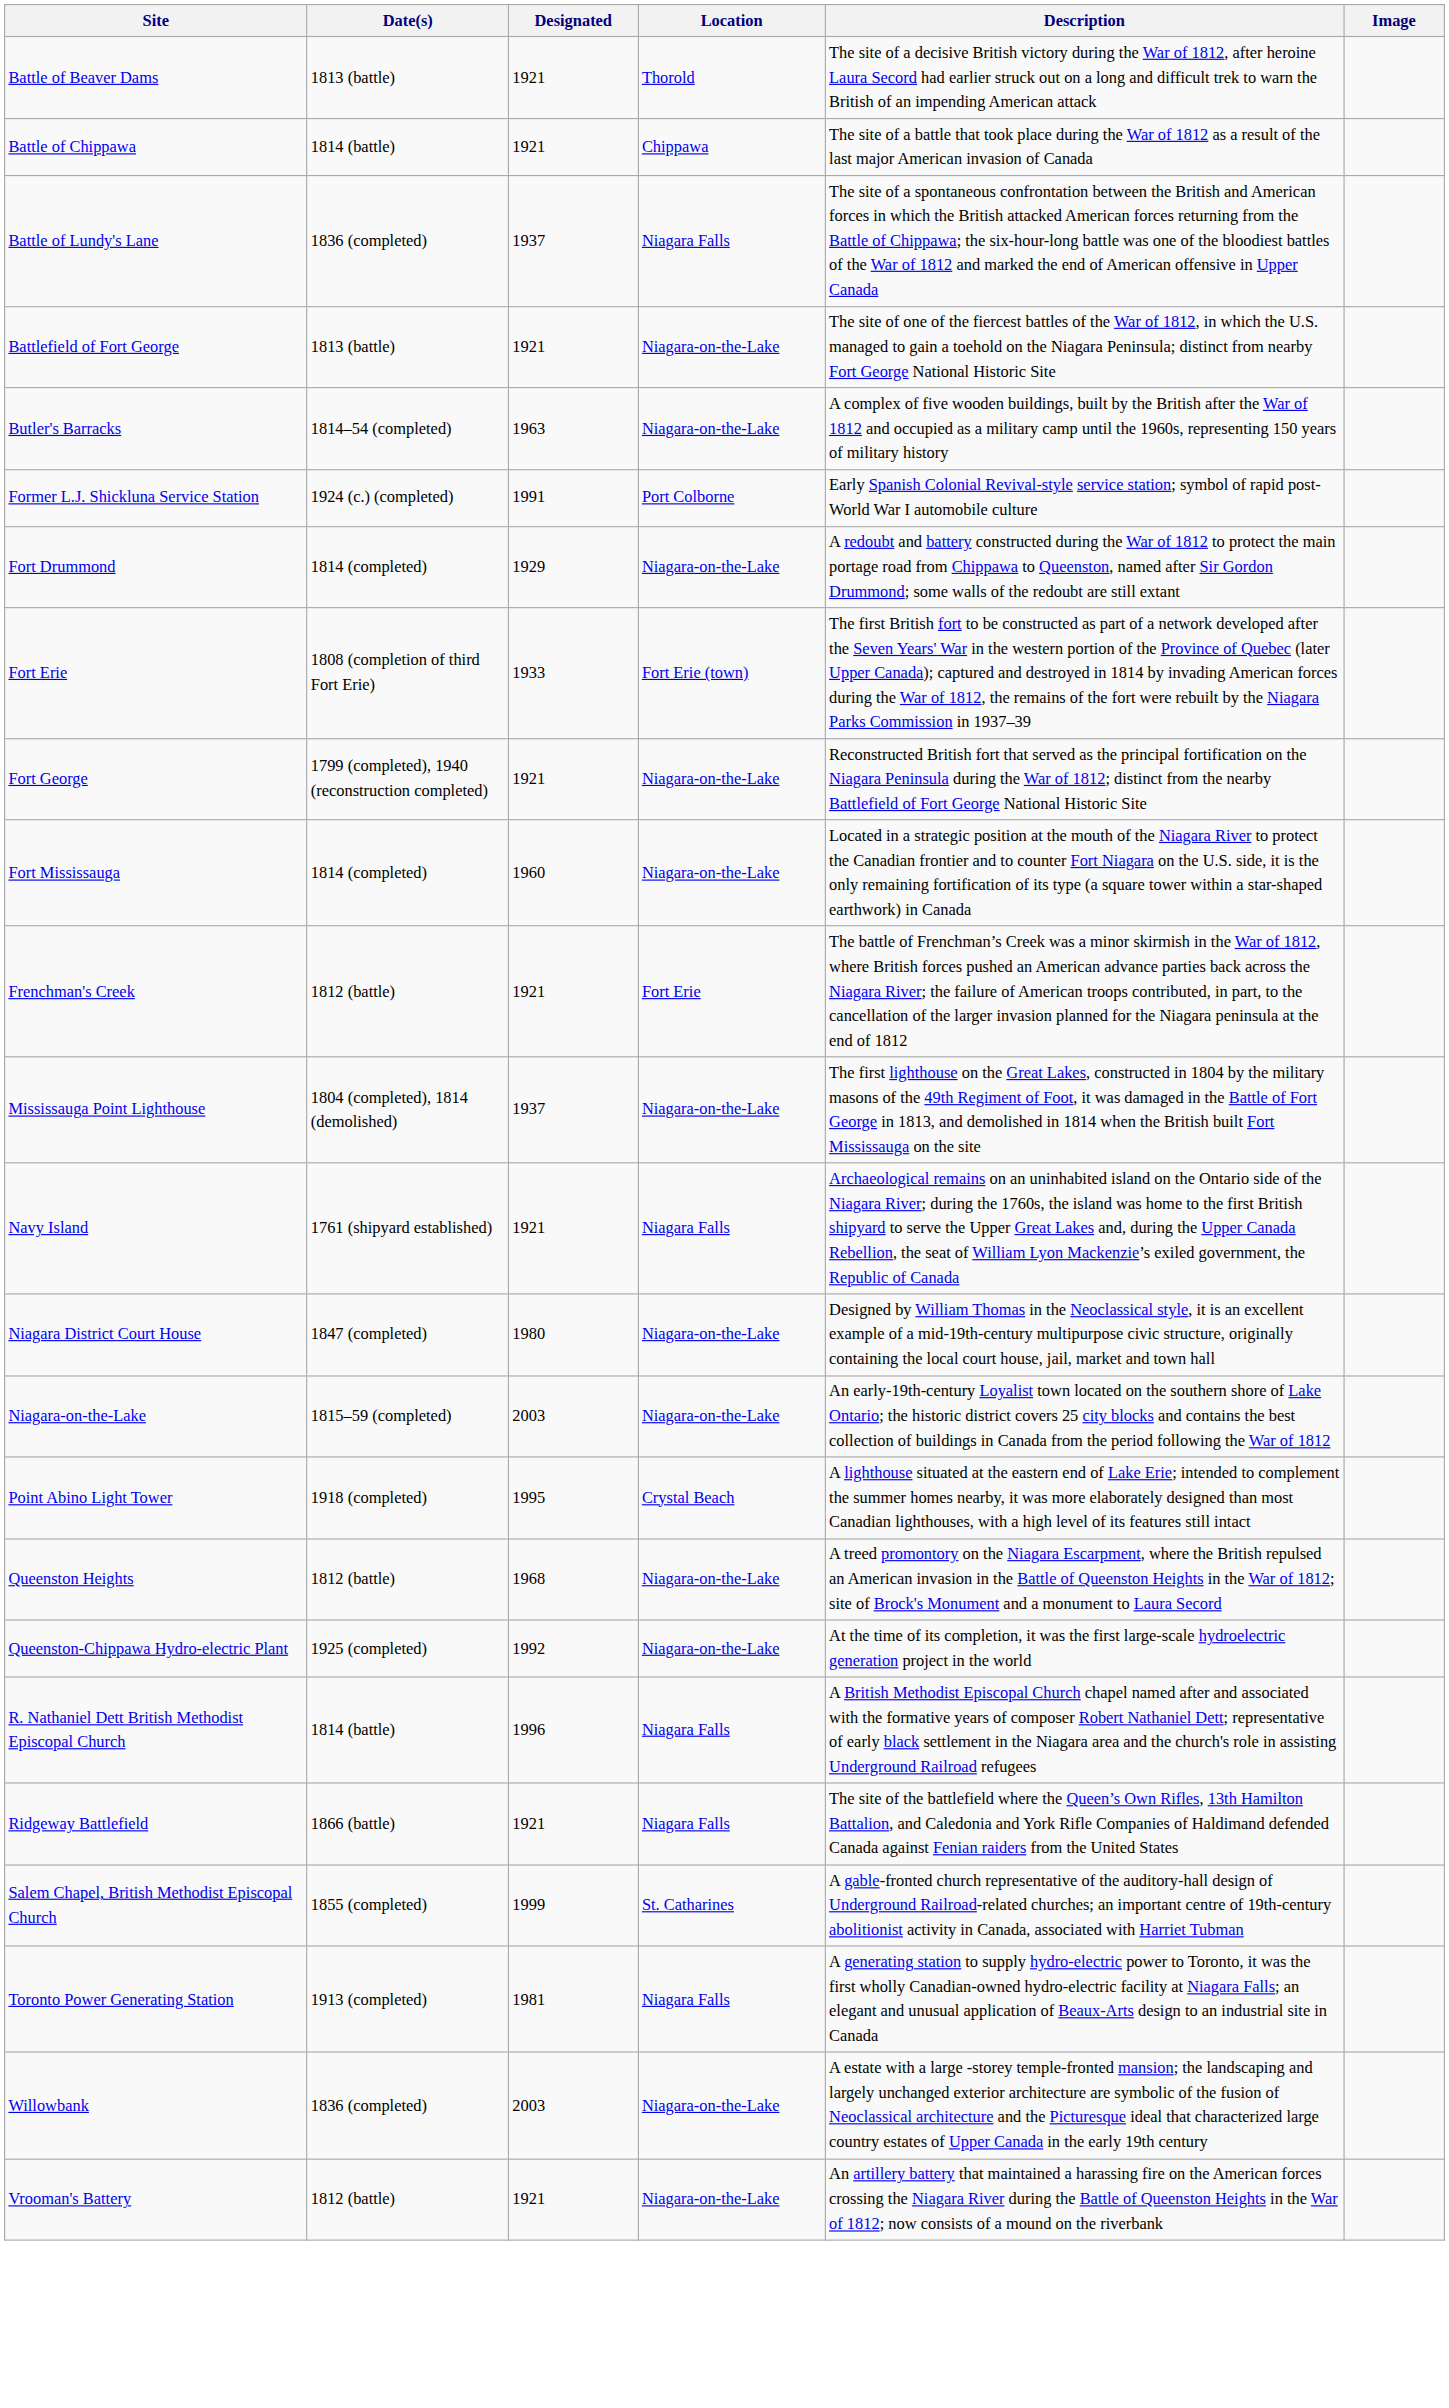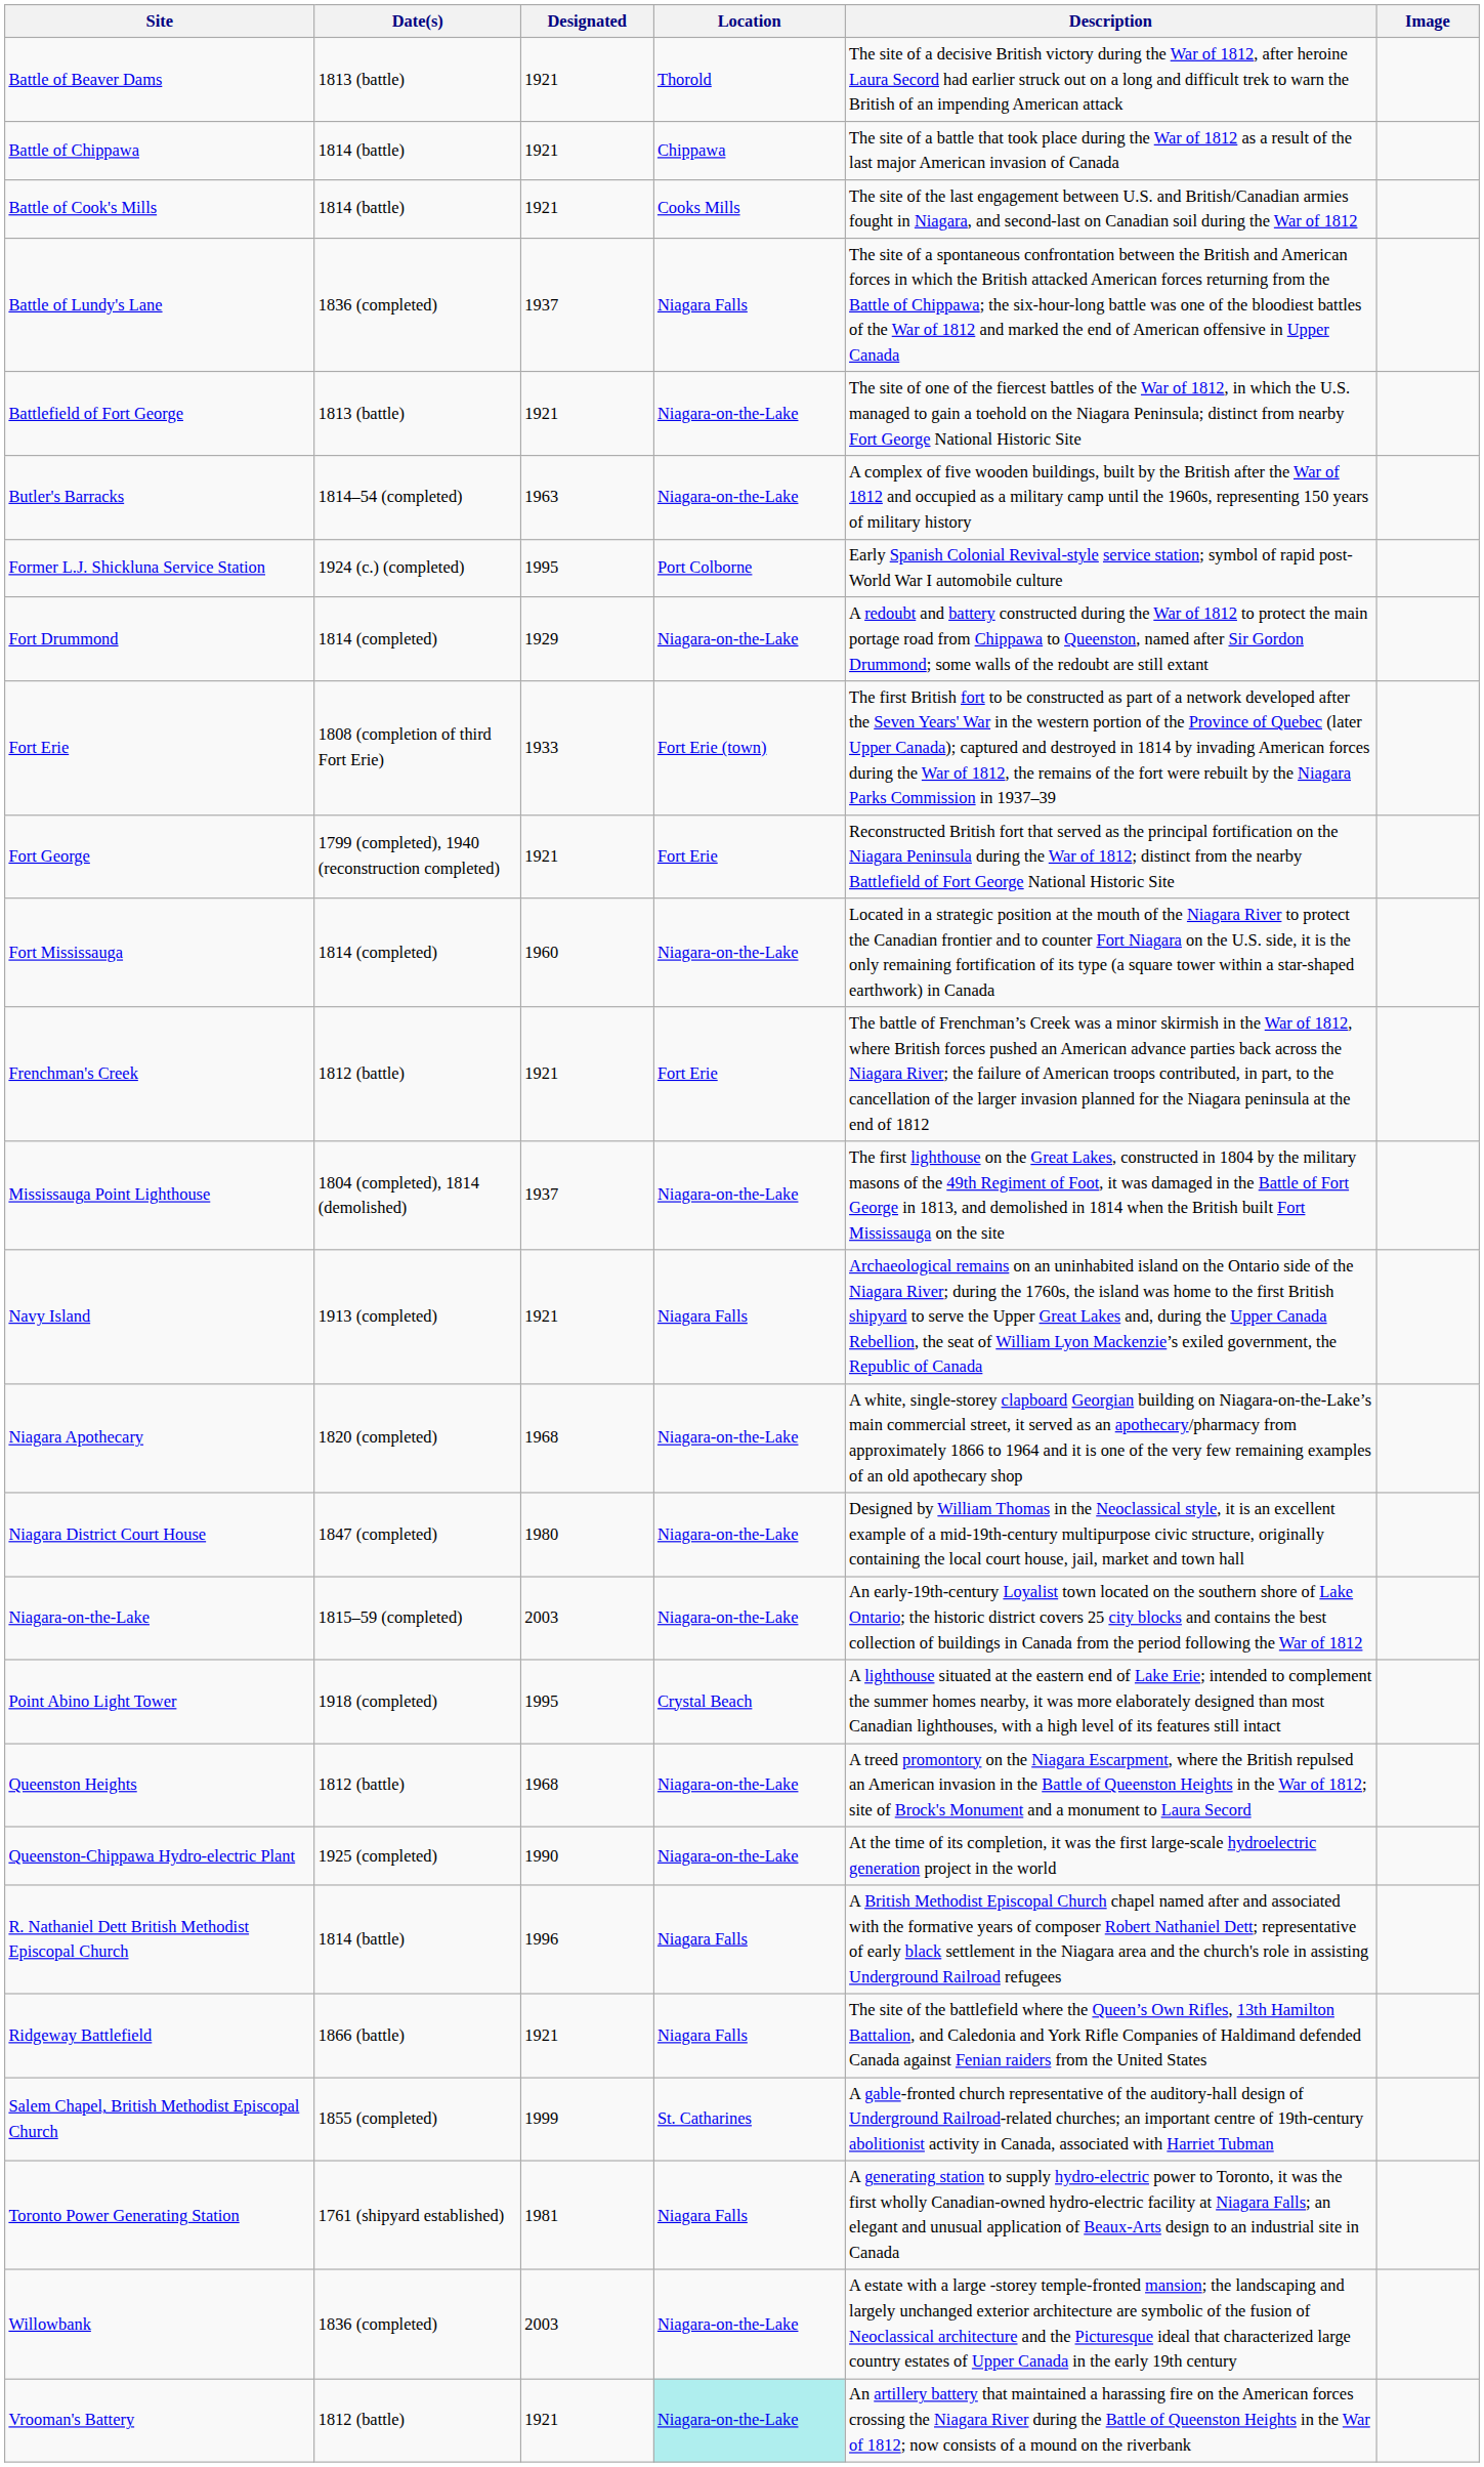 <table class="wikitable sortable" style="font-size:90%;width:100%;border:0px;text-align:left;line-height:150%;">
 <tr>
 <th style="background-color:#f2f2f2; color: #000080" width="21%">Site</th>
 <th style="background-color:#f2f2f2; color: #000080" width="14%">Date(s)</th>
 <th style="background-color:#f2f2f2; color: #000080" width="9%">Designated</th>
 <th style="background-color:#f2f2f2; color: #000080" width="13%">Location</th>
 <th style="background-color:#f2f2f2; color: #000080" width="36%" class="unsortable">Description</th>
 <th style="background-color:#f2f2f2; color: #000080" width="7%" class="unsortable">Image</th>
 </tr>
 <tr>
 <td><a href='#'>Battle of Beaver Dams</a></td>
 <td>1813 (battle)</td>
 <td>1921</td>
 <td><a href='#'>Thorold</a><br></td>
 <td>The site of a decisive British victory during the <a href='#'>War of 1812</a>, after heroine <a href='#'>Laura Secord</a> had earlier struck out on a long and difficult trek to warn the British of an impending American attack</td>
 <td></td>
 </tr>
 <tr>
 <td><a href='#'>Battle of Chippawa</a></td>
 <td>1814 (battle)</td>
 <td>1921</td>
 <td><a href='#'>Chippawa</a><br></td>
 <td>The site of a battle that took place during the <a href='#'>War of 1812</a> as a result of the last major American invasion of Canada</td>
+<td></td>
+</tr>
+<tr>
+<td><a href='#'>Battle of Cook's Mills</a></td>
+<td>1814 (battle)</td>
+<td>1921</td>
+<td><a href='#'>Cooks Mills</a><br></td>
+<td>The site of the last engagement between U.S. and British/Canadian armies fought in <a href='#'>Niagara</a>, and second-last on Canadian soil during the <a href='#'>War of 1812</a></td>
 <td></td>
 </tr>
 <tr>
 <td><a href='#'>Battle of Lundy's Lane</a></td>
 <td>1836 (completed)</td>
 <td>1937</td>
 <td><a href='#'>Niagara Falls</a><br></td>
 <td>The site of a spontaneous confrontation between the British and American forces in which the British attacked American forces returning from the <a href='#'>Battle of Chippawa</a>; the six-hour-long battle was one of the bloodiest battles of the <a href='#'>War of 1812</a> and marked the end of American offensive in <a href='#'>Upper Canada</a></td>
 <td></td>
 </tr>
 <tr>
 <td><a href='#'>Battlefield of Fort George</a></td>
 <td>1813 (battle)</td>
 <td>1921</td>
 <td><a href='#'>Niagara-on-the-Lake</a><br></td>
 <td>The site of one of the fiercest battles of the <a href='#'>War of 1812</a>, in which the U.S. managed to gain a toehold on the Niagara Peninsula; distinct from nearby <a href='#'>Fort George</a> National Historic Site</td>
 <td></td>
 </tr>
 <tr>
 <td><a href='#'>Butler's Barracks</a></td>
 <td>1814–54 (completed)</td>
 <td>1963</td>
 <td><a href='#'>Niagara-on-the-Lake</a><br></td>
 <td>A complex of five wooden buildings, built by the British after the <a href='#'>War of 1812</a> and occupied as a military camp until the 1960s, representing 150 years of military history</td>
 <td></td>
 </tr>
 <tr>
 <td><a href='#'>Former L.J. Shickluna Service Station</a></td>
 <td>1924 (c.) (completed)</td>
-<td>1991</td>
+<td>1995</td>
 <td><a href='#'>Port Colborne</a><br></td>
 <td>Early <a href='#'>Spanish Colonial Revival-style</a> <a href='#'>service station</a>; symbol of rapid post-World War I automobile culture</td>
 <td></td>
 </tr>
 <tr>
 <td><a href='#'>Fort Drummond</a></td>
 <td>1814 (completed)</td>
 <td>1929</td>
 <td><a href='#'>Niagara-on-the-Lake</a><br></td>
 <td>A <a href='#'>redoubt</a> and <a href='#'>battery</a> constructed during the <a href='#'>War of 1812</a> to protect the main portage road from <a href='#'>Chippawa</a> to <a href='#'>Queenston</a>, named after <a href='#'>Sir Gordon Drummond</a>; some walls of the redoubt are still extant</td>
 <td></td>
 </tr>
 <tr>
 <td><a href='#'>Fort Erie</a></td>
 <td>1808 (completion of third Fort Erie)</td>
 <td>1933</td>
 <td><a href='#'>Fort Erie (town)</a><br></td>
 <td>The first British <a href='#'>fort</a> to be constructed as part of a network developed after the <a href='#'>Seven Years' War</a> in the western portion of the <a href='#'>Province of Quebec</a> (later <a href='#'>Upper Canada</a>); captured and destroyed in 1814 by invading American forces during the <a href='#'>War of 1812</a>, the remains of the fort were rebuilt by the <a href='#'>Niagara Parks Commission</a> in 1937–39</td>
 <td></td>
 </tr>
 <tr>
 <td><a href='#'>Fort George</a></td>
 <td>1799 (completed), 1940 (reconstruction completed)</td>
 <td>1921</td>
-<td><a href='#'>Niagara-on-the-Lake</a><br></td>
+<td><a href='#'>Fort Erie</a><br></td>
 <td>Reconstructed British fort that served as the principal fortification on the <a href='#'>Niagara Peninsula</a> during the <a href='#'>War of 1812</a>; distinct from the nearby <a href='#'>Battlefield of Fort George</a> National Historic Site</td>
 <td></td>
 </tr>
 <tr>
 <td><a href='#'>Fort Mississauga</a></td>
 <td>1814 (completed)</td>
 <td>1960</td>
 <td><a href='#'>Niagara-on-the-Lake</a><br></td>
 <td>Located in a strategic position at the mouth of the <a href='#'>Niagara River</a> to protect the Canadian frontier and to counter <a href='#'>Fort Niagara</a> on the U.S. side, it is the only remaining fortification of its type (a square tower within a star-shaped earthwork) in Canada</td>
 <td></td>
 </tr>
 <tr>
 <td><a href='#'>Frenchman's Creek</a></td>
 <td>1812 (battle)</td>
 <td>1921</td>
 <td><a href='#'>Fort Erie</a><br></td>
 <td>The battle of Frenchman’s Creek was a minor skirmish in the <a href='#'>War of 1812</a>, where British forces pushed an American advance parties back across the <a href='#'>Niagara River</a>; the failure of American troops contributed, in part, to the cancellation of the larger invasion planned for the Niagara peninsula at the end of 1812</td>
 <td></td>
 </tr>
 <tr>
 <td><a href='#'>Mississauga Point Lighthouse</a></td>
 <td>1804 (completed), 1814 (demolished)</td>
 <td>1937</td>
 <td><a href='#'>Niagara-on-the-Lake</a><br></td>
 <td>The first <a href='#'>lighthouse</a> on the <a href='#'>Great Lakes</a>, constructed in 1804 by the military masons of the <a href='#'>49th Regiment of Foot</a>, it was damaged in the <a href='#'>Battle of Fort George</a> in 1813, and demolished in 1814 when the British built <a href='#'>Fort Mississauga</a> on the site</td>
 <td></td>
 </tr>
 <tr>
 <td><a href='#'>Navy Island</a></td>
-<td>1761 (shipyard established)</td>
+<td>1913 (completed)</td>
 <td>1921</td>
 <td><a href='#'>Niagara Falls</a><br></td>
 <td><a href='#'>Archaeological remains</a> on an uninhabited island on the Ontario side of the <a href='#'>Niagara River</a>; during the 1760s, the island was home to the first British <a href='#'>shipyard</a> to serve the Upper <a href='#'>Great Lakes</a> and, during the <a href='#'>Upper Canada Rebellion</a>, the seat of <a href='#'>William Lyon Mackenzie</a>’s exiled government, the <a href='#'>Republic of Canada</a></td>
+<td></td>
+</tr>
+<tr>
+<td><a href='#'>Niagara Apothecary</a></td>
+<td>1820 (completed)</td>
+<td>1968</td>
+<td><a href='#'>Niagara-on-the-Lake</a><br></td>
+<td>A white, single-storey <a href='#'>clapboard</a> <a href='#'>Georgian</a> building on Niagara-on-the-Lake’s main commercial street, it served as an <a href='#'>apothecary</a>/pharmacy from approximately 1866 to 1964 and it is one of the very few remaining examples of an old apothecary shop</td>
 <td></td>
 </tr>
 <tr>
 <td><a href='#'>Niagara District Court House</a></td>
 <td>1847 (completed)</td>
 <td>1980</td>
 <td><a href='#'>Niagara-on-the-Lake</a><br></td>
 <td>Designed by <a href='#'>William Thomas</a> in the <a href='#'>Neoclassical style</a>, it is an excellent example of a mid-19th-century multipurpose civic structure, originally containing the local court house, jail, market and town hall</td>
 <td></td>
 </tr>
 <tr>
 <td><a href='#'>Niagara-on-the-Lake</a></td>
 <td>1815–59 (completed)</td>
 <td>2003</td>
 <td><a href='#'>Niagara-on-the-Lake</a><br></td>
 <td>An early-19th-century <a href='#'>Loyalist</a> town located on the southern shore of <a href='#'>Lake Ontario</a>; the historic district covers 25 <a href='#'>city blocks</a> and contains the best collection of buildings in Canada from the period following the <a href='#'>War of 1812</a></td>
 <td></td>
 </tr>
 <tr>
 <td><a href='#'>Point Abino Light Tower</a></td>
 <td>1918 (completed)</td>
 <td>1995</td>
 <td><a href='#'>Crystal Beach</a><br></td>
 <td>A <a href='#'>lighthouse</a> situated at the eastern end of <a href='#'>Lake Erie</a>; intended to complement the summer homes nearby, it was more elaborately designed than most Canadian lighthouses, with a high level of its features still intact</td>
 <td></td>
 </tr>
 <tr>
 <td><a href='#'>Queenston Heights</a></td>
 <td>1812 (battle)</td>
 <td>1968</td>
 <td><a href='#'>Niagara-on-the-Lake</a><br></td>
 <td>A treed <a href='#'>promontory</a> on the <a href='#'>Niagara Escarpment</a>, where the British repulsed an American invasion in the <a href='#'>Battle of Queenston Heights</a> in the <a href='#'>War of 1812</a>; site of <a href='#'>Brock's Monument</a> and a monument to <a href='#'>Laura Secord</a></td>
 <td></td>
 </tr>
 <tr>
 <td><a href='#'>Queenston-Chippawa Hydro-electric Plant</a></td>
 <td>1925 (completed)</td>
-<td>1992</td>
+<td>1990</td>
 <td><a href='#'>Niagara-on-the-Lake</a><br></td>
 <td>At the time of its completion, it was the first large-scale <a href='#'>hydroelectric generation</a> project in the world</td>
 <td></td>
 </tr>
 <tr>
 <td><a href='#'>R. Nathaniel Dett British Methodist Episcopal Church</a></td>
 <td>1814 (battle)</td>
 <td>1996</td>
 <td><a href='#'>Niagara Falls</a><br></td>
 <td>A <a href='#'>British Methodist Episcopal Church</a> chapel named after and associated with the formative years of composer <a href='#'>Robert Nathaniel Dett</a>; representative of early <a href='#'>black</a> settlement in the Niagara area and the church's role in assisting <a href='#'>Underground Railroad</a> refugees</td>
 <td></td>
 </tr>
 <tr>
 <td><a href='#'>Ridgeway Battlefield</a></td>
 <td>1866 (battle)</td>
 <td>1921</td>
 <td><a href='#'>Niagara Falls</a><br></td>
 <td>The site of the battlefield where the <a href='#'>Queen’s Own Rifles</a>, <a href='#'>13th Hamilton Battalion</a>, and Caledonia and York Rifle Companies of Haldimand defended Canada against <a href='#'>Fenian raiders</a> from the United States</td>
 <td></td>
 </tr>
 <tr>
 <td><a href='#'>Salem Chapel, British Methodist Episcopal Church</a></td>
 <td>1855 (completed)</td>
 <td>1999</td>
 <td><a href='#'>St. Catharines</a><br></td>
 <td>A <a href='#'>gable</a>-fronted church representative of the auditory-hall design of <a href='#'>Underground Railroad</a>-related churches; an important centre of 19th-century <a href='#'>abolitionist</a> activity in Canada, associated with <a href='#'>Harriet Tubman</a></td>
 <td></td>
 </tr>
 <tr>
 <td><a href='#'>Toronto Power Generating Station</a></td>
-<td>1913 (completed)</td>
+<td>1761 (shipyard established)</td>
 <td>1981</td>
 <td><a href='#'>Niagara Falls</a><br></td>
 <td>A <a href='#'>generating station</a> to supply <a href='#'>hydro-electric</a> power to Toronto, it was the first wholly Canadian-owned hydro-electric facility at <a href='#'>Niagara Falls</a>; an elegant and unusual application of <a href='#'>Beaux-Arts</a> design to an industrial site in Canada</td>
 <td></td>
 </tr>
 <tr>
 <td><a href='#'>Willowbank</a></td>
 <td>1836 (completed)</td>
 <td>2003</td>
 <td><a href='#'>Niagara-on-the-Lake</a><br></td>
 <td>A  estate with a large -storey temple-fronted <a href='#'>mansion</a>; the landscaping and largely unchanged exterior architecture are symbolic of the fusion of <a href='#'>Neoclassical architecture</a> and the <a href='#'>Picturesque</a> ideal that characterized large country estates of <a href='#'>Upper Canada</a> in the early 19th century</td>
 <td></td>
 </tr>
 <tr>
 <td><a href='#'>Vrooman's Battery</a></td>
 <td>1812 (battle)</td>
 <td>1921</td>
-<td><a href='#'>Niagara-on-the-Lake</a><br></td>
+<td style="background: paleturquoise;"><a href='#'>Niagara-on-the-Lake</a><br></td>
 <td>An <a href='#'>artillery battery</a> that maintained a harassing fire on the American forces crossing the <a href='#'>Niagara River</a> during the <a href='#'>Battle of Queenston Heights</a> in the <a href='#'>War of 1812</a>; now consists of a mound on the riverbank</td>
 <td></td>
 </tr>
 <tr>
 </tr>
 </table>
